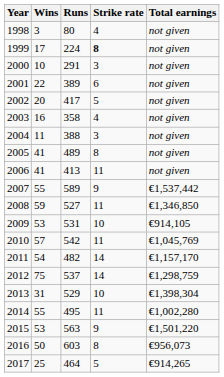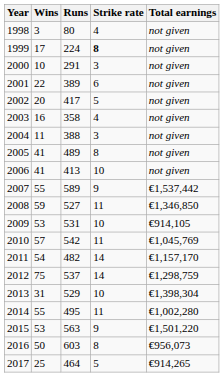 <table class="wikitable">
 <tr>
 <th>Year</th>
 <th>Wins</th>
 <th>Runs</th>
 <th>Strike rate</th>
 <th>Total earnings</th>
 </tr>
 <tr>
 <td>1998</td>
 <td>3</td>
 <td>80</td>
 <td>4</td>
 <td><em>not given</em></td>
 </tr>
 <tr>
 <td>1999</td>
 <td>17</td>
 <td>224</td>
 <td><strong>8</strong></td>
 <td><em>not given</em></td>
 </tr>
 <tr>
 <td>2000</td>
 <td>10</td>
 <td>291</td>
 <td>3</td>
 <td><em>not given</em></td>
 </tr>
 <tr>
 <td>2001</td>
 <td>22</td>
 <td>389</td>
 <td>6</td>
 <td><em>not given</em></td>
 </tr>
 <tr>
 <td>2002</td>
 <td>20</td>
 <td>417</td>
 <td>5</td>
 <td><em>not given</em></td>
 </tr>
 <tr>
 <td>2003</td>
 <td>16</td>
 <td>358</td>
 <td>4</td>
 <td><em>not given</em></td>
 </tr>
 <tr>
 <td>2004</td>
 <td>11</td>
 <td>388</td>
 <td>3</td>
 <td><em>not given</em></td>
 </tr>
 <tr>
 <td>2005</td>
 <td>41</td>
 <td>489</td>
 <td>8</td>
 <td><em>not given</em></td>
 </tr>
 <tr>
 <td>2006</td>
 <td>41</td>
 <td>413</td>
-<td>11</td>
+<td>10</td>
 <td><em>not given</em></td>
 </tr>
 <tr>
 <td>2007</td>
 <td>55</td>
 <td>589</td>
 <td>9</td>
 <td>€1,537,442</td>
 </tr>
 <tr>
 <td>2008</td>
 <td>59</td>
 <td>527</td>
 <td>11</td>
 <td>€1,346,850</td>
 </tr>
 <tr>
 <td>2009</td>
 <td>53</td>
 <td>531</td>
 <td>10</td>
 <td>€914,105</td>
 </tr>
 <tr>
 <td>2010</td>
 <td>57</td>
 <td>542</td>
 <td>11</td>
 <td>€1,045,769</td>
 </tr>
 <tr>
 <td>2011</td>
 <td>54</td>
 <td>482</td>
 <td>14</td>
 <td>€1,157,170</td>
 </tr>
 <tr>
 <td>2012</td>
 <td>75</td>
 <td>537</td>
 <td>14</td>
 <td>€1,298,759</td>
 </tr>
 <tr>
 <td>2013</td>
 <td>31</td>
 <td>529</td>
 <td>10</td>
 <td>€1,398,304</td>
 </tr>
 <tr>
 <td>2014</td>
 <td>55</td>
 <td>495</td>
 <td>11</td>
 <td>€1,002,280</td>
 </tr>
 <tr>
 <td>2015</td>
 <td>53</td>
 <td>563</td>
 <td>9</td>
 <td>€1,501,220</td>
 </tr>
 <tr>
 <td>2016</td>
 <td>50</td>
 <td>603</td>
 <td>8</td>
 <td>€956,073</td>
 </tr>
 <tr>
 <td>2017</td>
 <td>25</td>
 <td>464</td>
 <td>5</td>
 <td>€914,265</td>
 </tr>
 </table>
